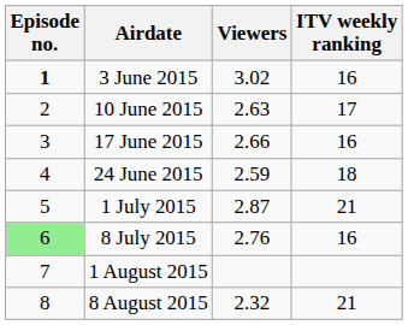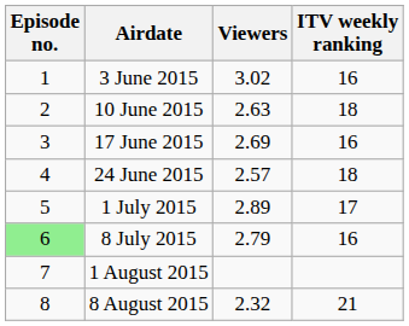 <table class="wikitable" style="text-align:center;">
 <tr>
 <th>Episode<br>no.</th>
 <th>Airdate</th>
 <th>Viewers<br></th>
 <th>ITV weekly<br>ranking</th>
 </tr>
 <tr>
-<td><strong>1</strong></td>
+<td>1</td>
 <td>3 June 2015</td>
 <td>3.02</td>
 <td>16</td>
 </tr>
 <tr>
 <td>2</td>
 <td>10 June 2015</td>
 <td>2.63</td>
-<td>17</td>
+<td>18</td>
 </tr>
 <tr>
 <td>3</td>
 <td>17 June 2015</td>
-<td>2.66</td>
+<td>2.69</td>
 <td>16</td>
 </tr>
 <tr>
 <td>4</td>
 <td>24 June 2015</td>
-<td>2.59</td>
+<td>2.57</td>
 <td>18</td>
 </tr>
 <tr>
 <td>5</td>
 <td>1 July 2015</td>
-<td>2.87</td>
-<td>21</td>
+<td>2.89</td>
+<td>17</td>
 </tr>
 <tr>
 <td style="background: lightgreen;">6</td>
 <td>8 July 2015</td>
-<td>2.76</td>
+<td>2.79</td>
 <td>16</td>
 </tr>
 <tr>
 <td>7</td>
 <td>1 August 2015</td>
 <td></td>
 <td></td>
 </tr>
 <tr>
 <td>8</td>
 <td>8 August 2015</td>
 <td>2.32</td>
 <td>21</td>
 </tr>
 </table>
